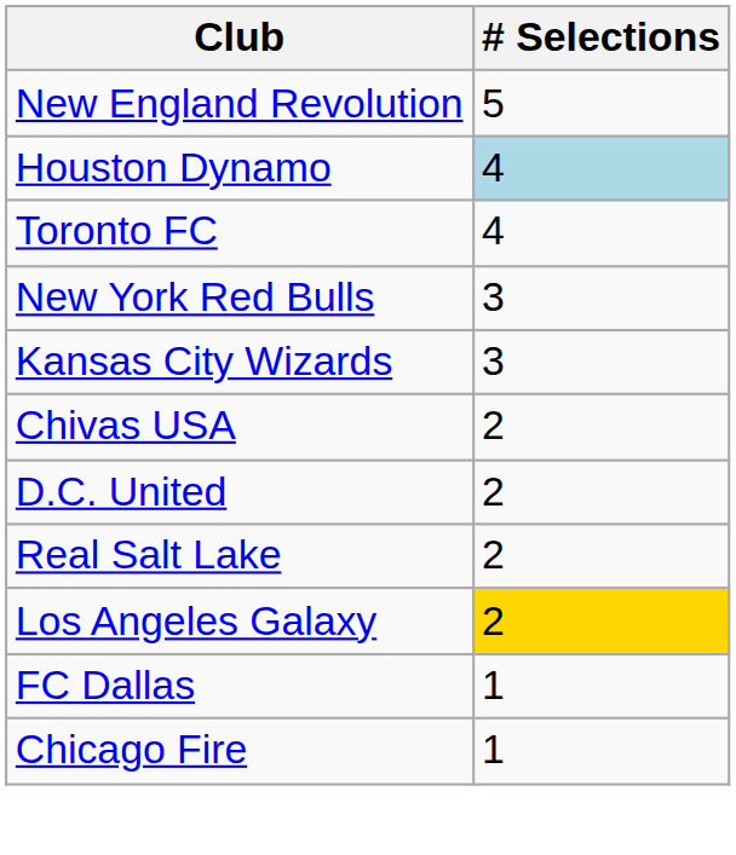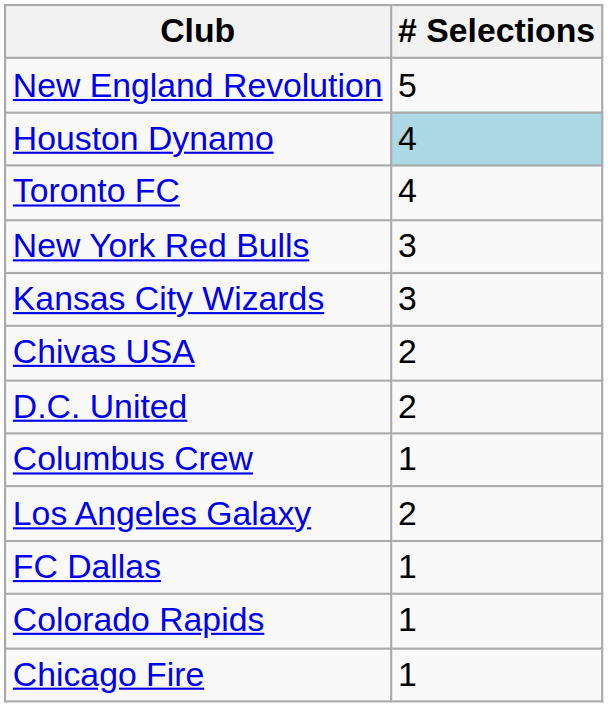 <table class="wikitable">
 <tr>
 <th class="unsortable">Club</th>
 <th class="unsortable"># Selections</th>
 </tr>
 <tr>
 <td><a href='#'>New England Revolution</a></td>
 <td>5</td>
 </tr>
 <tr>
 <td><a href='#'>Houston Dynamo</a></td>
 <td style="background: lightblue;">4</td>
 </tr>
 <tr>
 <td><a href='#'>Toronto FC</a></td>
 <td>4</td>
 </tr>
 <tr>
 <td><a href='#'>New York Red Bulls</a></td>
 <td>3</td>
 </tr>
 <tr>
 <td><a href='#'>Kansas City Wizards</a></td>
 <td>3</td>
 </tr>
 <tr>
 <td><a href='#'>Chivas USA</a></td>
 <td>2</td>
 </tr>
 <tr>
 <td><a href='#'>D.C. United</a></td>
 <td>2</td>
 </tr>
 <tr>
-<td><a href='#'>Real Salt Lake</a></td>
+<td><a href='#'>Columbus Crew</a></td>
+<td>1</td>
+</tr>
+<tr>
+<td><a href='#'>Los Angeles Galaxy</a></td>
 <td>2</td>
 </tr>
 <tr>
-<td><a href='#'>Los Angeles Galaxy</a></td>
-<td style="background: gold;">2</td>
+<td><a href='#'>FC Dallas</a></td>
+<td>1</td>
 </tr>
 <tr>
-<td><a href='#'>FC Dallas</a></td>
+<td><a href='#'>Colorado Rapids</a></td>
 <td>1</td>
 </tr>
 <tr>
 <td><a href='#'>Chicago Fire</a></td>
 <td>1</td>
 </tr>
 </table>
